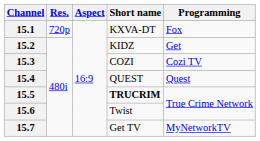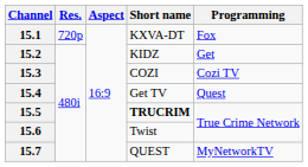 <table class="wikitable">
 <tr>
 <th scope = "col"><a href='#'>Channel</a></th>
 <th scope = "col"><a href='#'>Res.</a></th>
 <th scope = "col"><a href='#'>Aspect</a></th>
 <th scope = "col">Short name</th>
 <th scope = "col">Programming</th>
 </tr>
 <tr>
 <th scope = "row">15.1</th>
 <td><a href='#'>720p</a></td>
 <td rowspan="7"><a href='#'>16:9</a></td>
 <td>KXVA-DT</td>
 <td><a href='#'>Fox</a></td>
 </tr>
 <tr>
 <th scope = "row">15.2</th>
 <td rowspan="6"><a href='#'>480i</a></td>
 <td>KIDZ</td>
 <td><a href='#'>Get</a></td>
 </tr>
 <tr>
 <th scope = "row">15.3</th>
 <td>COZI</td>
 <td><a href='#'>Cozi TV</a></td>
 </tr>
 <tr>
 <th scope = "row">15.4</th>
-<td>QUEST</td>
+<td>Get TV</td>
 <td><a href='#'>Quest</a></td>
 </tr>
 <tr>
 <th scope = "row">15.5</th>
 <td><strong>TRUCRIM</strong></td>
 <td rowspan="2"><a href='#'>True Crime Network</a></td>
 </tr>
 <tr>
 <th scope = "row">15.6</th>
 <td>Twist</td>
 </tr>
 <tr>
 <th scope = "row">15.7</th>
-<td>Get TV</td>
+<td>QUEST</td>
 <td><a href='#'>MyNetworkTV</a></td>
 </tr>
 </table>
